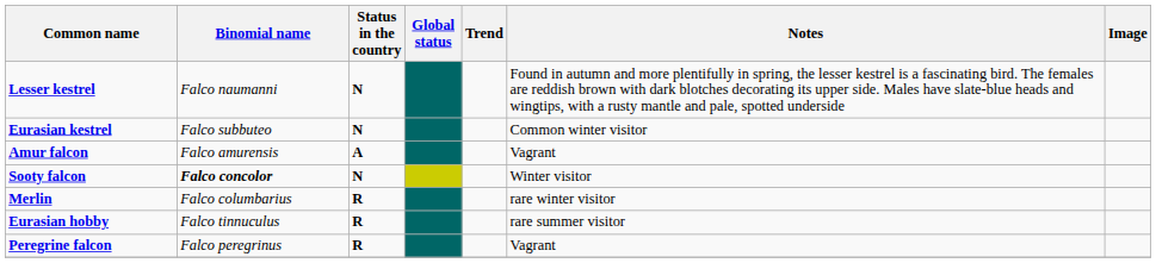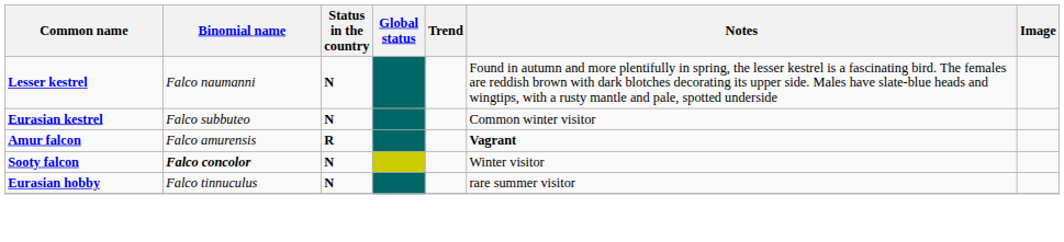 <table class="wikitable sortable">
 <tr>
 <th width="15%">Common name</th>
 <th width="15%"><a href='#'>Binomial name</a></th>
 <th width="1%">Status in the country</th>
 <th width="5%"><a href='#'>Global status</a></th>
 <th width="1%">Trend</th>
 <th class="unsortable">Notes</th>
 <th class="unsortable">Image</th>
 </tr>
 <tr>
 <td><strong><a href='#'>Lesser kestrel</a></strong></td>
 <td><em>Falco naumanni</em></td>
 <td><strong>N</strong></td>
 <td align=center style="background: #006666"></td>
 <td align=center></td>
 <td>Found in autumn and more plentifully in spring, the lesser kestrel is a fascinating bird. The females are reddish brown with dark blotches decorating its upper side. Males have slate-blue heads and wingtips, with a rusty mantle and pale, spotted underside</td>
 <td><br></td>
 </tr>
 <tr>
 <td><strong><a href='#'>Eurasian kestrel</a></strong></td>
 <td><em>Falco subbuteo</em></td>
 <td><strong>N</strong></td>
 <td align=center style="background: #006666"></td>
 <td align=center></td>
 <td>Common winter visitor</td>
 <td><br></td>
 </tr>
 <tr>
 <td><strong><a href='#'>Amur falcon</a></strong></td>
 <td><em>Falco amurensis</em></td>
-<td><strong>A</strong></td>
+<td><strong>R</strong></td>
 <td align=center style="background: #006666"></td>
 <td align=center></td>
-<td>Vagrant</td>
+<td><strong>Vagrant</strong></td>
 <td></td>
 </tr>
 <tr>
 <td><strong><a href='#'>Sooty falcon</a></strong></td>
 <td><strong><em>Falco concolor</em></strong></td>
 <td><strong>N</strong></td>
 <td align=center style="background: #cbcc02"></td>
 <td align=center></td>
 <td>Winter visitor</td>
 <td></td>
 </tr>
 <tr>
-<td><strong><a href='#'>Merlin</a></strong></td>
-<td><em>Falco columbarius</em></td>
-<td><strong>R</strong></td>
-<td align=center style="background: #006666"></td>
-<td align=center></td>
-<td>rare winter visitor</td>
-<td></td>
-</tr>
-<tr>
 <td><strong><a href='#'>Eurasian hobby</a></strong></td>
 <td><em>Falco tinnuculus</em></td>
-<td><strong>R</strong></td>
+<td><strong>N</strong></td>
 <td align=center style="background: #006666"></td>
 <td align=center></td>
 <td>rare summer visitor</td>
 <td><br></td>
 </tr>
 <tr>
-<td><strong><a href='#'>Peregrine falcon</a></strong></td>
-<td><em>Falco peregrinus</em></td>
-<td><strong>R</strong></td>
-<td align=center style="background: #006666"></td>
-<td align=center></td>
-<td>Vagrant</td>
-<td></td>
-</tr>
-<tr>
 </tr>
 </table>
